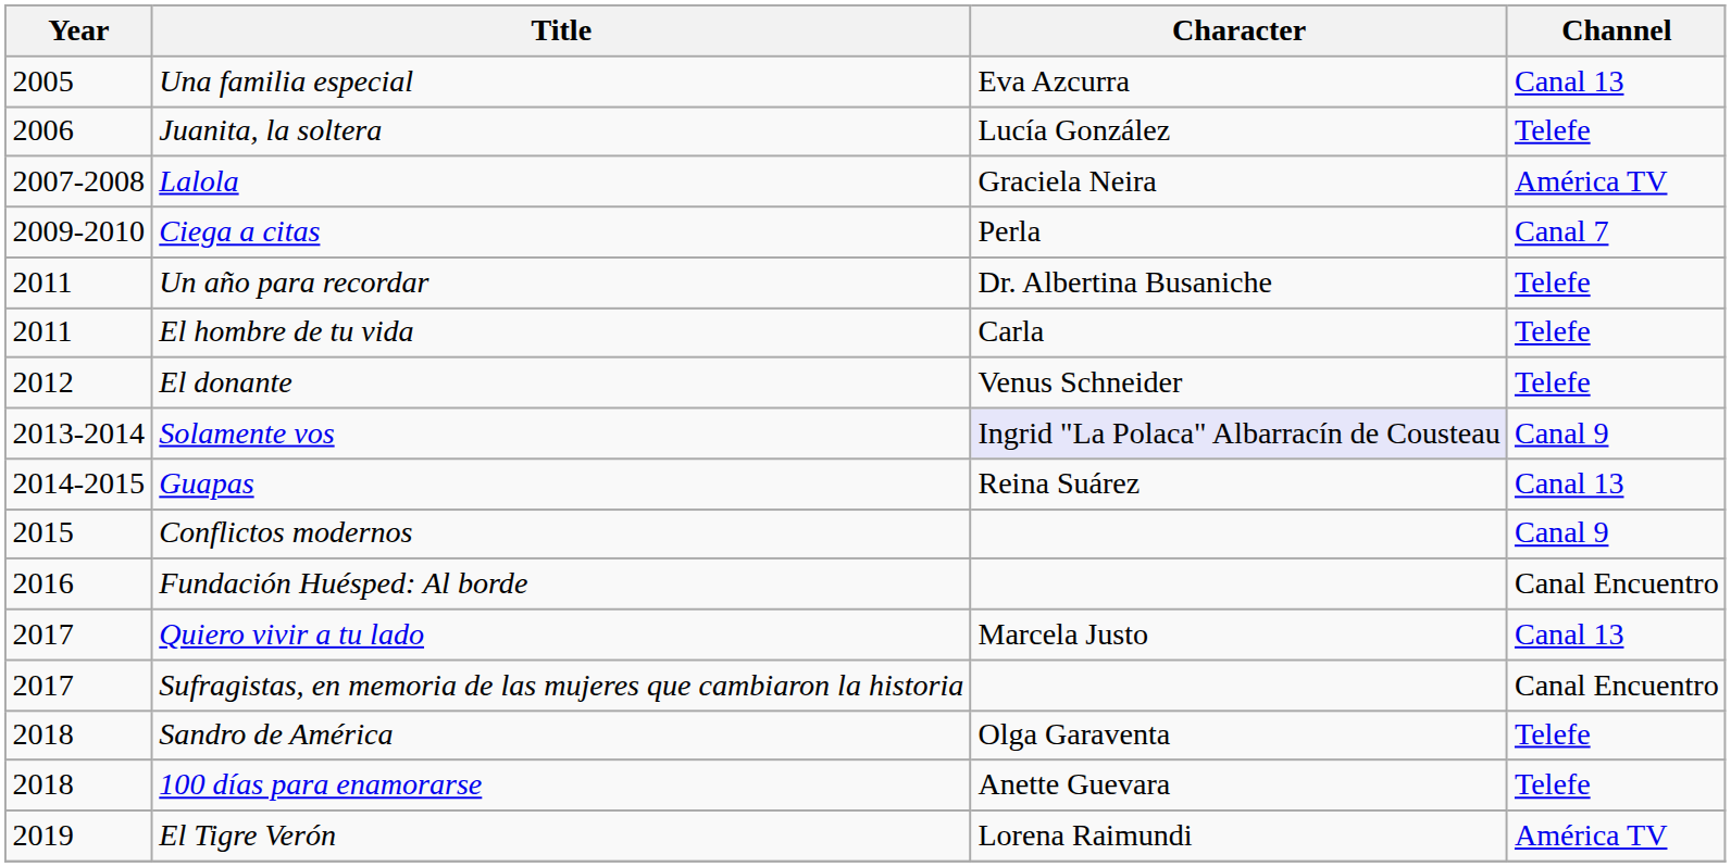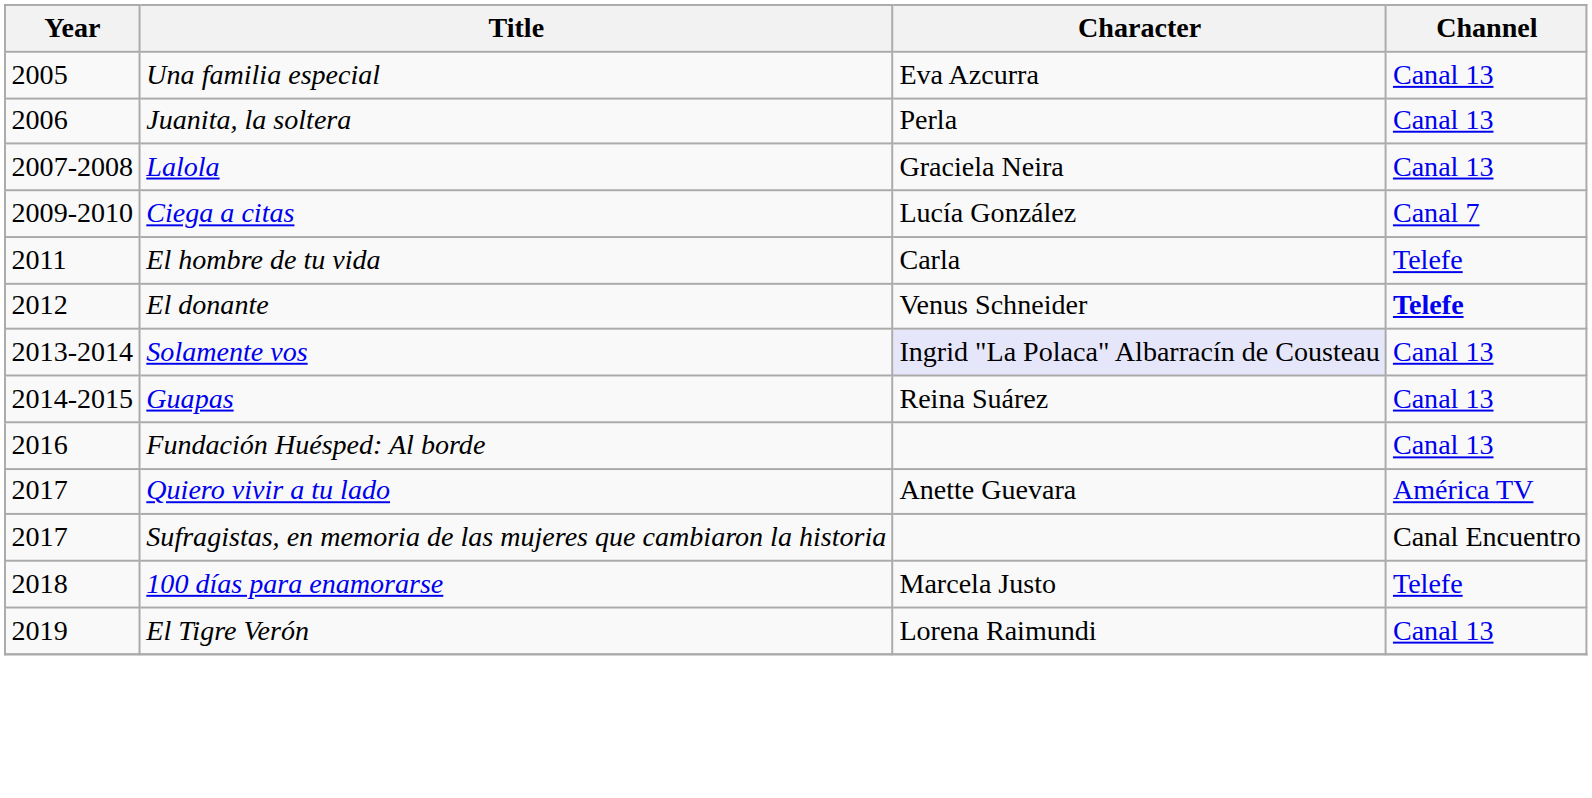 <table class="wikitable" style="font-size: 90%;">
 <tr>
 <th>Year</th>
 <th>Title</th>
 <th>Character</th>
 <th>Channel</th>
 </tr>
 <tr>
 <td>2005</td>
 <td><em>Una familia especial</em></td>
 <td>Eva Azcurra</td>
 <td><a href='#'>Canal 13</a></td>
 </tr>
 <tr>
 <td>2006</td>
 <td><em>Juanita, la soltera</em></td>
-<td>Lucía González</td>
-<td><a href='#'>Telefe</a></td>
+<td>Perla</td>
+<td><a href='#'>Canal 13</a></td>
 </tr>
 <tr>
 <td>2007-2008</td>
 <td><em><a href='#'>Lalola</a></em></td>
 <td>Graciela Neira</td>
-<td><a href='#'>América TV</a></td>
+<td><a href='#'>Canal 13</a></td>
 </tr>
 <tr>
 <td>2009-2010</td>
 <td><em><a href='#'>Ciega a citas</a></em></td>
-<td>Perla</td>
+<td>Lucía González</td>
 <td><a href='#'>Canal 7</a></td>
-</tr>
-<tr>
-<td>2011</td>
-<td><em>Un año para recordar</em></td>
-<td>Dr. Albertina Busaniche</td>
-<td><a href='#'>Telefe</a></td>
 </tr>
 <tr>
 <td>2011</td>
 <td><em>El hombre de tu vida</em></td>
 <td>Carla</td>
 <td><a href='#'>Telefe</a></td>
 </tr>
 <tr>
 <td>2012</td>
 <td><em>El donante</em></td>
 <td>Venus Schneider</td>
-<td><a href='#'>Telefe</a></td>
+<td><strong><a href='#'>Telefe</a></strong></td>
 </tr>
 <tr>
 <td>2013-2014</td>
 <td><em><a href='#'>Solamente vos</a></em></td>
 <td style="background: lavender;">Ingrid "La Polaca" Albarracín de Cousteau</td>
-<td><a href='#'>Canal 9</a></td>
+<td><a href='#'>Canal 13</a></td>
 </tr>
 <tr>
 <td>2014-2015</td>
 <td><em><a href='#'>Guapas</a></em></td>
 <td>Reina Suárez</td>
 <td><a href='#'>Canal 13</a></td>
 </tr>
 <tr>
-<td>2015</td>
-<td><em>Conflictos modernos</em></td>
-<td></td>
-<td><a href='#'>Canal 9</a></td>
-</tr>
-<tr>
 <td>2016</td>
 <td><em>Fundación Huésped: Al borde</em></td>
 <td></td>
-<td>Canal Encuentro</td>
+<td><a href='#'>Canal 13</a></td>
 </tr>
 <tr>
 <td>2017</td>
 <td><em><a href='#'>Quiero vivir a tu lado</a></em></td>
-<td>Marcela Justo</td>
-<td><a href='#'>Canal 13</a></td>
+<td>Anette Guevara</td>
+<td><a href='#'>América TV</a></td>
 </tr>
 <tr>
 <td>2017</td>
 <td><em>Sufragistas, en memoria de las mujeres que cambiaron la historia</em></td>
 <td></td>
 <td>Canal Encuentro</td>
 </tr>
 <tr>
 <td>2018</td>
-<td><em>Sandro de América</em></td>
-<td>Olga Garaventa</td>
-<td><a href='#'>Telefe</a></td>
-</tr>
-<tr>
-<td>2018</td>
 <td><em><a href='#'>100 días para enamorarse</a></em></td>
-<td>Anette Guevara</td>
+<td>Marcela Justo</td>
 <td><a href='#'>Telefe</a></td>
 </tr>
 <tr>
 <td>2019</td>
 <td><em>El Tigre Verón</em></td>
 <td>Lorena Raimundi</td>
-<td><a href='#'>América TV</a></td>
+<td><a href='#'>Canal 13</a></td>
 </tr>
 <tr>
 </tr>
 </table>
